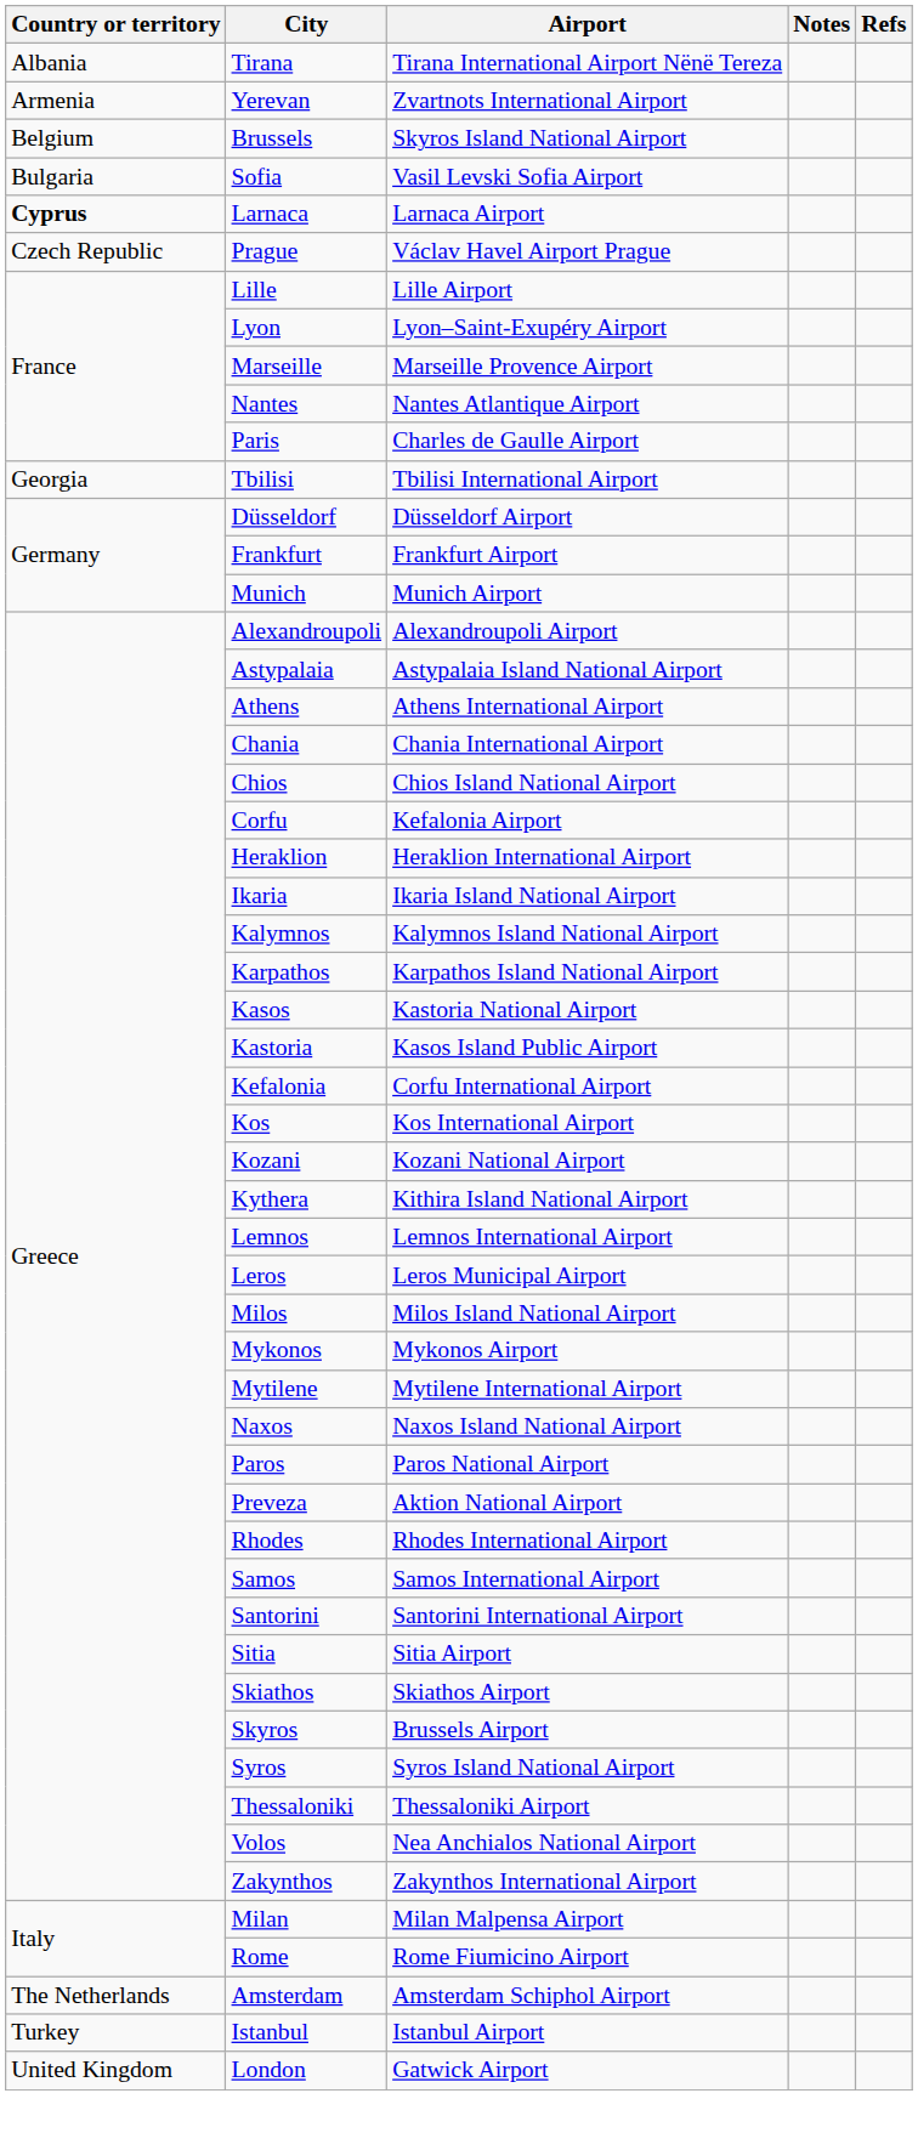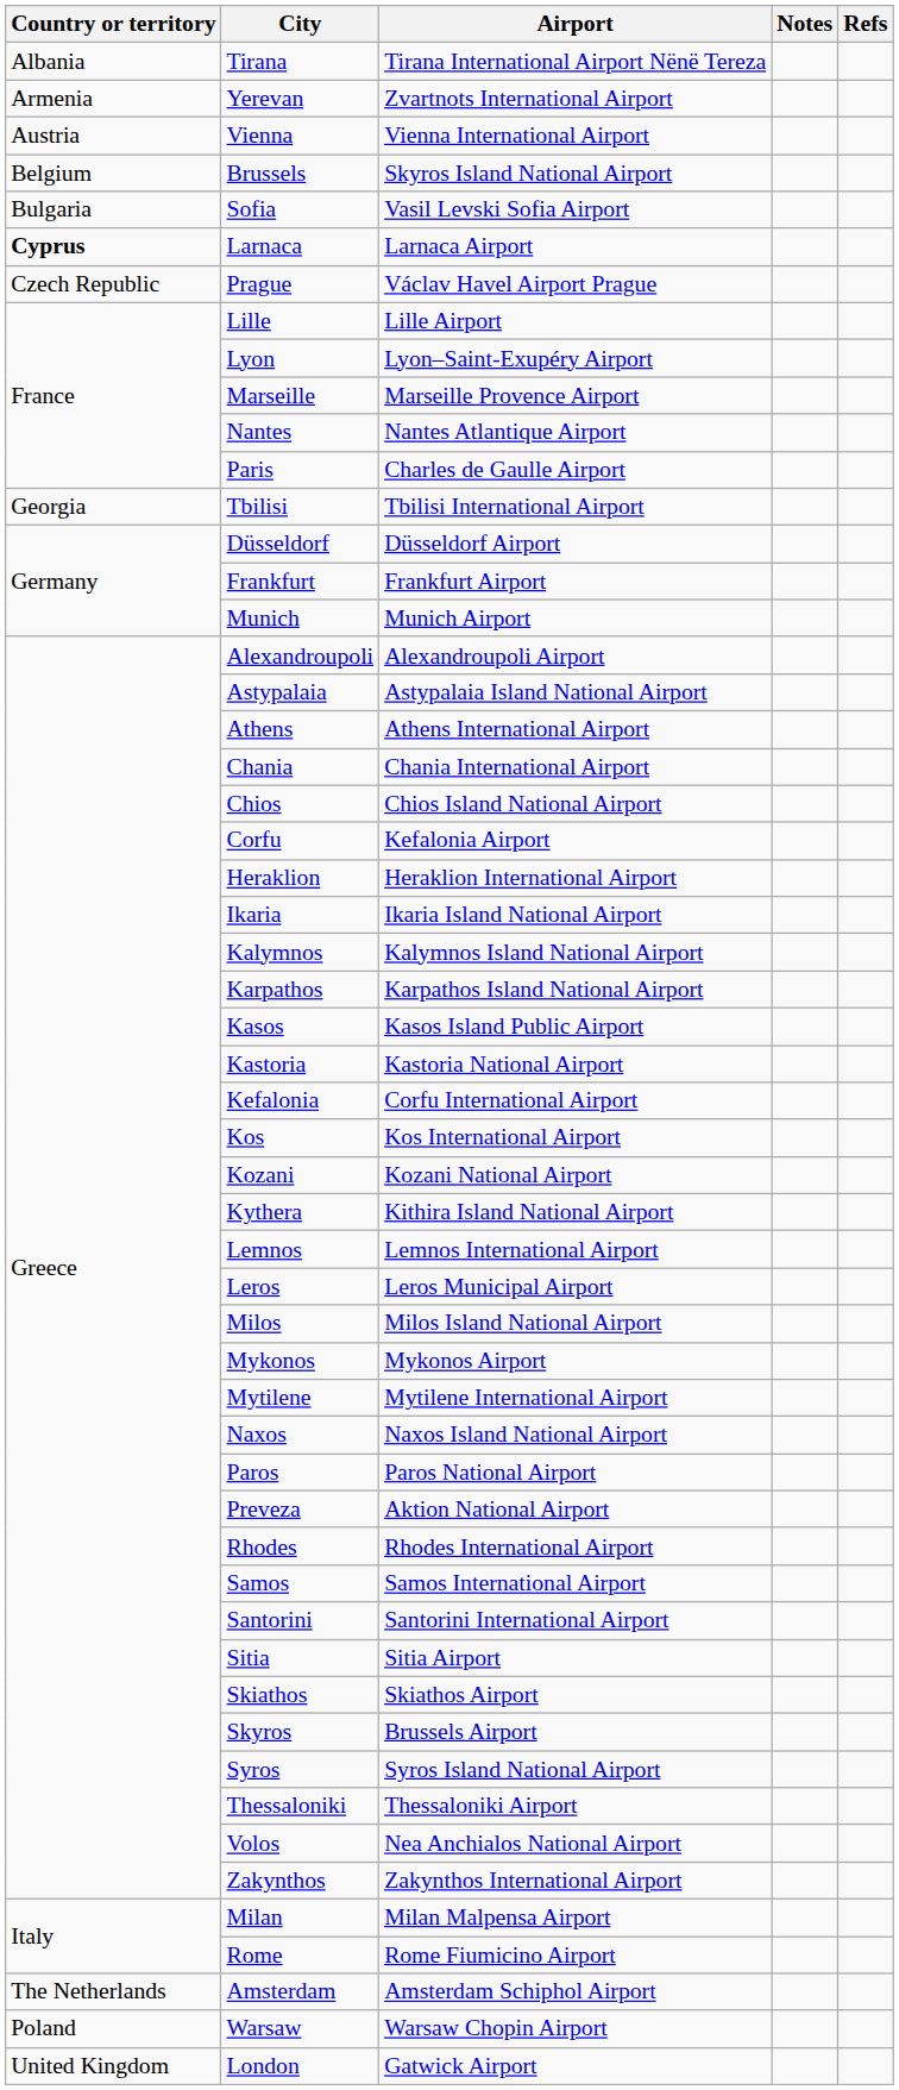 <table class="sortable wikitable">
 <tr>
 <th>Country or territory</th>
 <th>City</th>
 <th>Airport</th>
 <th>Notes</th>
 <th class=unsortable>Refs</th>
 </tr>
 <tr>
 <td>Albania</td>
 <td><a href='#'>Tirana</a></td>
 <td><a href='#'>Tirana International Airport Nënë Tereza</a></td>
 <td align=center></td>
 <td align=center></td>
 </tr>
 <tr>
 <td>Armenia</td>
 <td><a href='#'>Yerevan</a></td>
 <td><a href='#'>Zvartnots International Airport</a></td>
+<td align=center></td>
+<td align=center></td>
+</tr>
+<tr>
+<td>Austria</td>
+<td><a href='#'>Vienna</a></td>
+<td><a href='#'>Vienna International Airport</a></td>
 <td align=center></td>
 <td align=center></td>
 </tr>
 <tr>
 <td>Belgium</td>
 <td><a href='#'>Brussels</a></td>
 <td><a href='#'>Skyros Island National Airport</a></td>
 <td align=center></td>
 <td align=center></td>
 </tr>
 <tr>
 <td>Bulgaria</td>
 <td><a href='#'>Sofia</a></td>
 <td><a href='#'>Vasil Levski Sofia Airport</a></td>
 <td align=center></td>
 <td align=center></td>
 </tr>
 <tr>
 <td><strong>Cyprus</strong></td>
 <td><a href='#'>Larnaca</a></td>
 <td><a href='#'>Larnaca Airport</a></td>
 <td align=center></td>
 <td align=center></td>
 </tr>
 <tr>
 <td>Czech Republic</td>
 <td><a href='#'>Prague</a></td>
 <td><a href='#'>Václav Havel Airport Prague</a></td>
 <td align=center></td>
 <td align=center></td>
 </tr>
 <tr>
 <td rowspan="5">France</td>
 <td><a href='#'>Lille</a></td>
 <td><a href='#'>Lille Airport</a></td>
 <td></td>
 <td align=center></td>
 </tr>
 <tr>
 <td><a href='#'>Lyon</a></td>
 <td><a href='#'>Lyon–Saint-Exupéry Airport</a></td>
 <td></td>
 <td align=center></td>
 </tr>
 <tr>
 <td><a href='#'>Marseille</a></td>
 <td><a href='#'>Marseille Provence Airport</a></td>
 <td></td>
 <td align=center></td>
 </tr>
 <tr>
 <td><a href='#'>Nantes</a></td>
 <td><a href='#'>Nantes Atlantique Airport</a></td>
 <td></td>
 <td align=center></td>
 </tr>
 <tr>
 <td><a href='#'>Paris</a></td>
 <td><a href='#'>Charles de Gaulle Airport</a></td>
 <td align=center></td>
 <td align=center></td>
 </tr>
 <tr>
 <td>Georgia</td>
 <td><a href='#'>Tbilisi</a></td>
 <td><a href='#'>Tbilisi International Airport</a></td>
 <td align=center></td>
 <td align=center></td>
 </tr>
 <tr>
 <td rowspan="3">Germany</td>
 <td><a href='#'>Düsseldorf</a></td>
 <td><a href='#'>Düsseldorf Airport</a></td>
 <td align=center></td>
 <td align=center></td>
 </tr>
 <tr>
 <td><a href='#'>Frankfurt</a></td>
 <td><a href='#'>Frankfurt Airport</a></td>
 <td align=center></td>
 <td align=center></td>
 </tr>
 <tr>
 <td><a href='#'>Munich</a></td>
 <td><a href='#'>Munich Airport</a></td>
 <td align=center></td>
 <td align=center></td>
 </tr>
 <tr>
 <td rowspan="34">Greece</td>
 <td><a href='#'>Alexandroupoli</a></td>
 <td><a href='#'>Alexandroupoli Airport</a></td>
 <td align=center></td>
 <td align=center></td>
 </tr>
 <tr>
 <td><a href='#'>Astypalaia</a></td>
 <td><a href='#'>Astypalaia Island National Airport</a></td>
 <td align=center></td>
 <td align=center></td>
 </tr>
 <tr>
 <td><a href='#'>Athens</a></td>
 <td><a href='#'>Athens International Airport</a></td>
 <td></td>
 <td align=center></td>
 </tr>
 <tr>
 <td><a href='#'>Chania</a></td>
 <td><a href='#'>Chania International Airport</a></td>
 <td align=center></td>
 <td align=center></td>
 </tr>
 <tr>
 <td><a href='#'>Chios</a></td>
 <td><a href='#'>Chios Island National Airport</a></td>
 <td align=center></td>
 <td align=center></td>
 </tr>
 <tr>
 <td><a href='#'>Corfu</a></td>
 <td><a href='#'>Kefalonia Airport</a></td>
 <td align=center></td>
 <td align=center></td>
 </tr>
 <tr>
 <td><a href='#'>Heraklion</a></td>
 <td><a href='#'>Heraklion International Airport</a></td>
 <td></td>
 <td align=center></td>
 </tr>
 <tr>
 <td><a href='#'>Ikaria</a></td>
 <td><a href='#'>Ikaria Island National Airport</a></td>
 <td align=center></td>
 <td align=center></td>
 </tr>
 <tr>
 <td><a href='#'>Kalymnos</a></td>
 <td><a href='#'>Kalymnos Island National Airport</a></td>
 <td align=center></td>
 <td align=center></td>
 </tr>
 <tr>
 <td><a href='#'>Karpathos</a></td>
 <td><a href='#'>Karpathos Island National Airport</a></td>
 <td align=center></td>
 <td align=center></td>
 </tr>
 <tr>
 <td><a href='#'>Kasos</a></td>
-<td><a href='#'>Kastoria National Airport</a></td>
+<td><a href='#'>Kasos Island Public Airport</a></td>
 <td align=center></td>
 <td align=center></td>
 </tr>
 <tr>
 <td><a href='#'>Kastoria</a></td>
-<td><a href='#'>Kasos Island Public Airport</a></td>
+<td><a href='#'>Kastoria National Airport</a></td>
 <td align=center></td>
 <td align=center></td>
 </tr>
 <tr>
 <td><a href='#'>Kefalonia</a></td>
 <td><a href='#'>Corfu International Airport</a></td>
 <td align=center></td>
 <td align=center></td>
 </tr>
 <tr>
 <td><a href='#'>Kos</a></td>
 <td><a href='#'>Kos International Airport</a></td>
 <td align=center></td>
 <td align=center></td>
 </tr>
 <tr>
 <td><a href='#'>Kozani</a></td>
 <td><a href='#'>Kozani National Airport</a></td>
 <td align=center></td>
 <td align=center></td>
 </tr>
 <tr>
 <td><a href='#'>Kythera</a></td>
 <td><a href='#'>Kithira Island National Airport</a></td>
 <td align=center></td>
 <td align=center></td>
 </tr>
 <tr>
 <td><a href='#'>Lemnos</a></td>
 <td><a href='#'>Lemnos International Airport</a></td>
 <td align=center></td>
 <td align=center></td>
 </tr>
 <tr>
 <td><a href='#'>Leros</a></td>
 <td><a href='#'>Leros Municipal Airport</a></td>
 <td align=center></td>
 <td align=center></td>
 </tr>
 <tr>
 <td><a href='#'>Milos</a></td>
 <td><a href='#'>Milos Island National Airport</a></td>
 <td align=center></td>
 <td align=center></td>
 </tr>
 <tr>
 <td><a href='#'>Mykonos</a></td>
 <td><a href='#'>Mykonos Airport</a></td>
 <td align=center></td>
 <td align=center></td>
 </tr>
 <tr>
 <td><a href='#'>Mytilene</a></td>
 <td><a href='#'>Mytilene International Airport</a></td>
 <td align=center></td>
 <td align=center></td>
 </tr>
 <tr>
 <td><a href='#'>Naxos</a></td>
 <td><a href='#'>Naxos Island National Airport</a></td>
 <td align=center></td>
 <td align=center></td>
 </tr>
 <tr>
 <td><a href='#'>Paros</a></td>
 <td><a href='#'>Paros National Airport</a></td>
 <td align=center></td>
 <td align=center></td>
 </tr>
 <tr>
 <td><a href='#'>Preveza</a></td>
 <td><a href='#'>Aktion National Airport</a></td>
 <td align=center></td>
 <td align=center></td>
 </tr>
 <tr>
 <td><a href='#'>Rhodes</a></td>
 <td><a href='#'>Rhodes International Airport</a></td>
 <td align=center></td>
 <td align=center></td>
 </tr>
 <tr>
 <td><a href='#'>Samos</a></td>
 <td><a href='#'>Samos International Airport</a></td>
 <td align=center></td>
 <td align=center></td>
 </tr>
 <tr>
 <td><a href='#'>Santorini</a></td>
 <td><a href='#'>Santorini International Airport</a></td>
 <td align=center></td>
 <td align=center></td>
 </tr>
 <tr>
 <td><a href='#'>Sitia</a></td>
 <td><a href='#'>Sitia Airport</a></td>
 <td align=center></td>
 <td align=center></td>
 </tr>
 <tr>
 <td><a href='#'>Skiathos</a></td>
 <td><a href='#'>Skiathos Airport</a></td>
 <td align=center></td>
 <td align=center></td>
 </tr>
 <tr>
 <td><a href='#'>Skyros</a></td>
 <td><a href='#'>Brussels Airport</a></td>
 <td align=center></td>
 <td align=center></td>
 </tr>
 <tr>
 <td><a href='#'>Syros</a></td>
 <td><a href='#'>Syros Island National Airport</a></td>
 <td></td>
 <td></td>
 </tr>
 <tr>
 <td><a href='#'>Thessaloniki</a></td>
 <td><a href='#'>Thessaloniki Airport</a></td>
 <td></td>
 <td align=center></td>
 </tr>
 <tr>
 <td><a href='#'>Volos</a></td>
 <td><a href='#'>Nea Anchialos National Airport</a></td>
 <td></td>
 <td align=center></td>
 </tr>
 <tr>
 <td><a href='#'>Zakynthos</a></td>
 <td><a href='#'>Zakynthos International Airport</a></td>
 <td align=center></td>
 <td align=center></td>
 </tr>
 <tr>
 <td rowspan="2">Italy</td>
 <td><a href='#'>Milan</a></td>
 <td><a href='#'>Milan Malpensa Airport</a></td>
 <td align=center></td>
 <td align=center></td>
 </tr>
 <tr>
 <td><a href='#'>Rome</a></td>
 <td><a href='#'>Rome Fiumicino Airport</a></td>
 <td align=center></td>
 <td align=center></td>
 </tr>
 <tr>
 <td>The Netherlands</td>
 <td><a href='#'>Amsterdam</a></td>
 <td><a href='#'>Amsterdam Schiphol Airport</a></td>
 <td align=center></td>
 <td align=center></td>
 </tr>
 <tr>
-<td>Turkey</td>
-<td><a href='#'>Istanbul</a></td>
-<td><a href='#'>Istanbul Airport</a></td>
+<td>Poland</td>
+<td><a href='#'>Warsaw</a></td>
+<td><a href='#'>Warsaw Chopin Airport</a></td>
 <td align=center></td>
 <td align=center></td>
 </tr>
 <tr>
 <td>United Kingdom</td>
 <td><a href='#'>London</a></td>
 <td><a href='#'>Gatwick Airport</a></td>
 <td align=center></td>
 <td align=center></td>
 </tr>
 </table>
